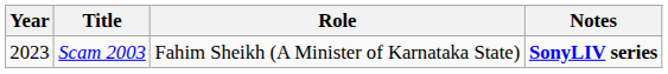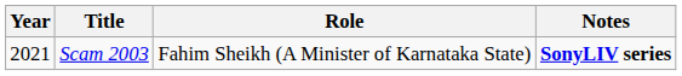 <table class="wikitable sortable">
 <tr>
 <th>Year</th>
 <th>Title</th>
 <th>Role</th>
 <th>Notes</th>
 </tr>
 <tr>
-<td>2023</td>
+<td>2021</td>
 <td><em><a href='#'>Scam 2003</a></em></td>
 <td>Fahim Sheikh (A Minister of Karnataka State)</td>
 <td><strong><a href='#'>SonyLIV</a> series</strong></td>
 </tr>
 </table>
